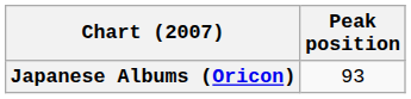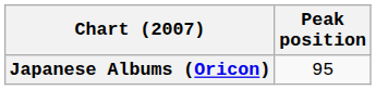 <table class="wikitable plainrowheaders" style="text-align:center">
 <tr>
 <th scope="col">Chart (2007)</th>
 <th scope="col">Peak<br> position</th>
 </tr>
 <tr>
 <th scope="row">Japanese Albums (<a href='#'>Oricon</a>)</th>
-<td>93</td>
+<td>95</td>
 </tr>
 </table>
